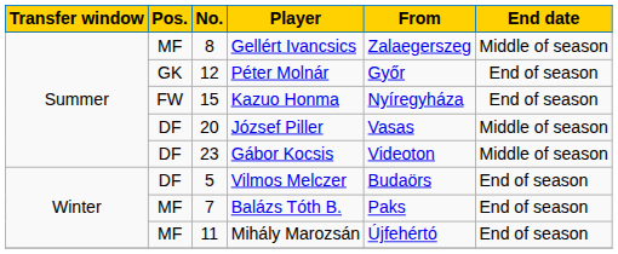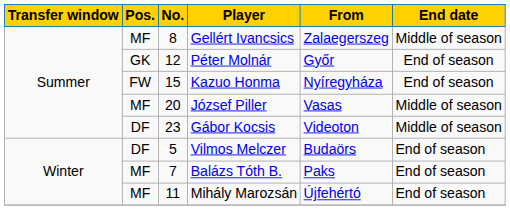 <table class="wikitable plainrowheaders sortable">
 <tr>
 <th style="background-color:#FFD100;color:black;border:1px solid #0072B9">Transfer window</th>
 <th style="background-color:#FFD100;color:black;border:1px solid #0072B9">Pos.</th>
 <th style="background-color:#FFD100;color:black;border:1px solid #0072B9">No.</th>
 <th style="background-color:#FFD100;color:black;border:1px solid #0072B9">Player</th>
 <th style="background-color:#FFD100;color:black;border:1px solid #0072B9">From</th>
 <th style="background-color:#FFD100;color:black;border:1px solid #0072B9">End date</th>
 </tr>
 <tr>
 <td rowspan="5" style="text-align:center;">Summer</td>
 <td style=text-align:center;>MF</td>
 <td style=text-align:center;>8</td>
 <td style=text-align:left;> <a href='#'>Gellért Ivancsics</a></td>
 <td style=text-align:left;><a href='#'>Zalaegerszeg</a></td>
 <td style=text-align:center;>Middle of season</td>
 </tr>
 <tr>
 <td style=text-align:center;>GK</td>
 <td style=text-align:center;>12</td>
 <td style=text-align:left;> <a href='#'>Péter Molnár</a></td>
 <td style=text-align:left;><a href='#'>Győr</a></td>
 <td style=text-align:center;>End of season</td>
 </tr>
 <tr>
 <td style=text-align:center;>FW</td>
 <td style=text-align:center;>15</td>
 <td style=text-align:left;> <a href='#'>Kazuo Honma</a></td>
 <td style=text-align:left;><a href='#'>Nyíregyháza</a></td>
 <td style=text-align:center;>End of season</td>
 </tr>
 <tr>
-<td style=text-align:center;>DF</td>
+<td style=text-align:center;>MF</td>
 <td style=text-align:center;>20</td>
 <td style=text-align:left;> <a href='#'>József Piller</a></td>
 <td style=text-align:left;><a href='#'>Vasas</a></td>
 <td style=text-align:center;>Middle of season</td>
 </tr>
 <tr>
 <td style=text-align:center;>DF</td>
 <td style=text-align:center;>23</td>
 <td style=text-align:left;> <a href='#'>Gábor Kocsis</a></td>
 <td style=text-align:left;><a href='#'>Videoton</a></td>
 <td style=text-align:center;>Middle of season</td>
 </tr>
 <tr>
 <td rowspan="3" style="text-align:center;">Winter</td>
 <td style=text-align:center;>DF</td>
 <td style=text-align:center;>5</td>
 <td style=text-align:left;> <a href='#'>Vilmos Melczer</a></td>
 <td style=text-align:left;><a href='#'>Budaörs</a></td>
 <td style=text-aligncenter;>End of season</td>
 </tr>
 <tr>
 <td style=text-align:center;>MF</td>
 <td style=text-align:center;>7</td>
 <td style=text-align:left;> <a href='#'>Balázs Tóth B.</a></td>
 <td style=text-align:left;><a href='#'>Paks</a></td>
 <td style=text-aligncenter;>End of season</td>
 </tr>
 <tr>
 <td style=text-align:center;>MF</td>
 <td style=text-align:center;>11</td>
 <td style=text-align:left;> Mihály Marozsán</td>
 <td style=text-align:left;><a href='#'>Újfehértó</a></td>
 <td style=text-aligncenter;>End of season</td>
 </tr>
 <tr>
 </tr>
 </table>
